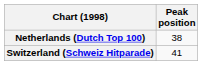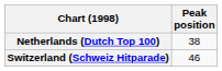 <table class="wikitable plainrowheaders" style="text-align:center">
 <tr>
 <th scope="col">Chart (1998)</th>
 <th scope="col">Peak<br>position</th>
 </tr>
 <tr>
 <th scope="row">Netherlands (<a href='#'>Dutch Top 100</a>)</th>
 <td>38</td>
 </tr>
 <tr>
 <th scope="row">Switzerland (<a href='#'>Schweiz Hitparade</a>)</th>
-<td>41</td>
+<td>46</td>
 </tr>
 </table>
